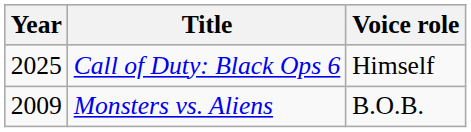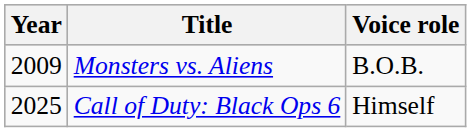 <table class="wikitable">
 <tr>
 <th>Year</th>
 <th>Title</th>
 <th>Voice role</th>
 </tr>
 <tr>
+<td>2009</td>
+<td><em><a href='#'>Monsters vs. Aliens</a></em></td>
+<td>B.O.B.</td>
+</tr>
+<tr>
 <td>2025</td>
 <td><a href='#'><em>Call of Duty: Black Ops 6</em></a></td>
 <td>Himself</td>
 </tr>
-<tr>
-<td>2009</td>
-<td><em><a href='#'>Monsters vs. Aliens</a></em></td>
-<td>B.O.B.</td>
-</tr>
 </table>
